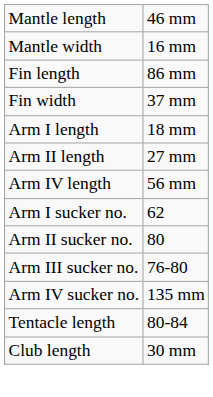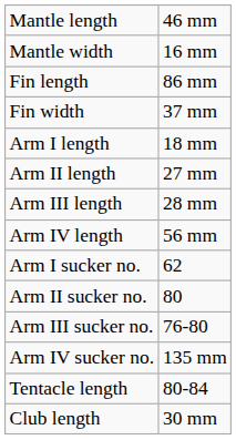 <table class="wikitable" text-align: left;">
 <tr>
 <td>Mantle length</td>
 <td>46 mm</td>
 </tr>
 <tr>
 <td>Mantle width</td>
 <td>16 mm</td>
 </tr>
 <tr>
 <td>Fin length</td>
 <td>86 mm</td>
 </tr>
 <tr>
 <td>Fin width</td>
 <td>37 mm</td>
 </tr>
 <tr>
 <td>Arm I length</td>
 <td>18 mm</td>
 </tr>
 <tr>
 <td>Arm II length</td>
 <td>27 mm</td>
+</tr>
+<tr>
+<td>Arm III length</td>
+<td>28 mm</td>
 </tr>
 <tr>
 <td>Arm IV length</td>
 <td>56 mm</td>
 </tr>
 <tr>
 <td>Arm I sucker no.</td>
 <td>62</td>
 </tr>
 <tr>
 <td>Arm II sucker no.</td>
 <td>80</td>
 </tr>
 <tr>
 <td>Arm III sucker no.</td>
 <td>76-80</td>
 </tr>
 <tr>
 <td>Arm IV sucker no.</td>
 <td>135 mm</td>
 </tr>
 <tr>
 <td>Tentacle length</td>
 <td>80-84</td>
 </tr>
 <tr>
 <td>Club length</td>
 <td>30 mm</td>
 </tr>
 </table>
